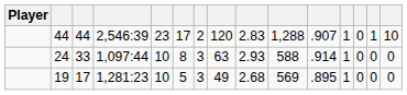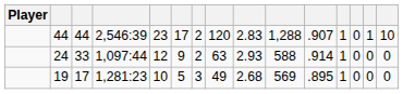 <table class="wikitable sortable" style="text-align:center;">
 <tr>
 <th>Player</th>
 <th></th>
 <th></th>
 <th></th>
 <th></th>
 <th></th>
 <th></th>
 <th></th>
 <th></th>
 <th></th>
 <th></th>
 <th></th>
 <th></th>
 <th></th>
 <th></th>
 </tr>
 <tr>
 <td></td>
 <td>44</td>
 <td>44</td>
 <td>2,546:39</td>
 <td>23</td>
 <td>17</td>
 <td>2</td>
 <td>120</td>
 <td>2.83</td>
 <td>1,288</td>
 <td>.907</td>
 <td>1</td>
 <td>0</td>
 <td>1</td>
 <td>10</td>
 </tr>
 <tr>
 <td></td>
 <td>24</td>
 <td>33</td>
 <td>1,097:44</td>
-<td>10</td>
-<td>8</td>
-<td>3</td>
+<td>12</td>
+<td>9</td>
+<td>2</td>
 <td>63</td>
 <td>2.93</td>
 <td>588</td>
 <td>.914</td>
 <td>1</td>
 <td>0</td>
 <td>0</td>
 <td>0</td>
 </tr>
 <tr>
 <td></td>
 <td>19</td>
 <td>17</td>
 <td>1,281:23</td>
 <td>10</td>
 <td>5</td>
 <td>3</td>
 <td>49</td>
 <td>2.68</td>
 <td>569</td>
 <td>.895</td>
 <td>1</td>
 <td>0</td>
 <td>0</td>
 <td>0</td>
 </tr>
 </table>
